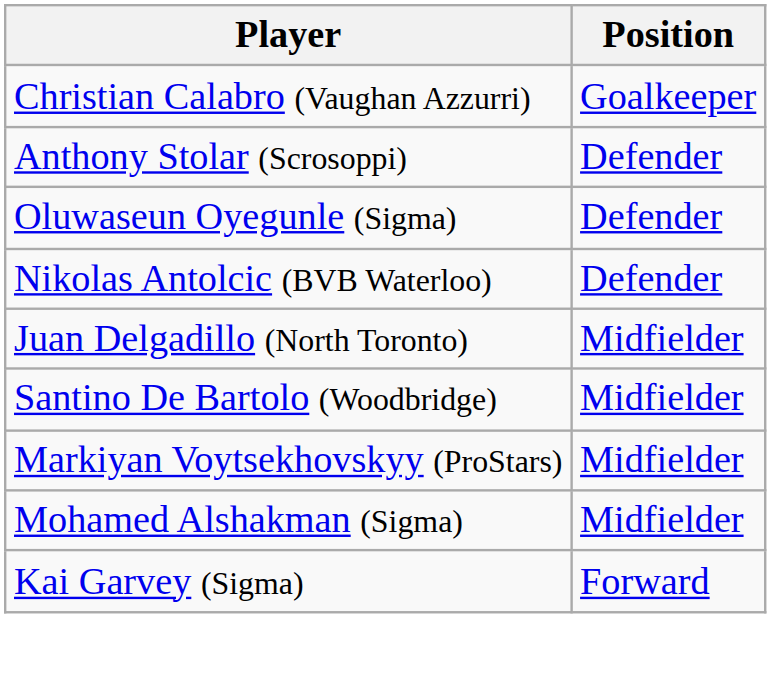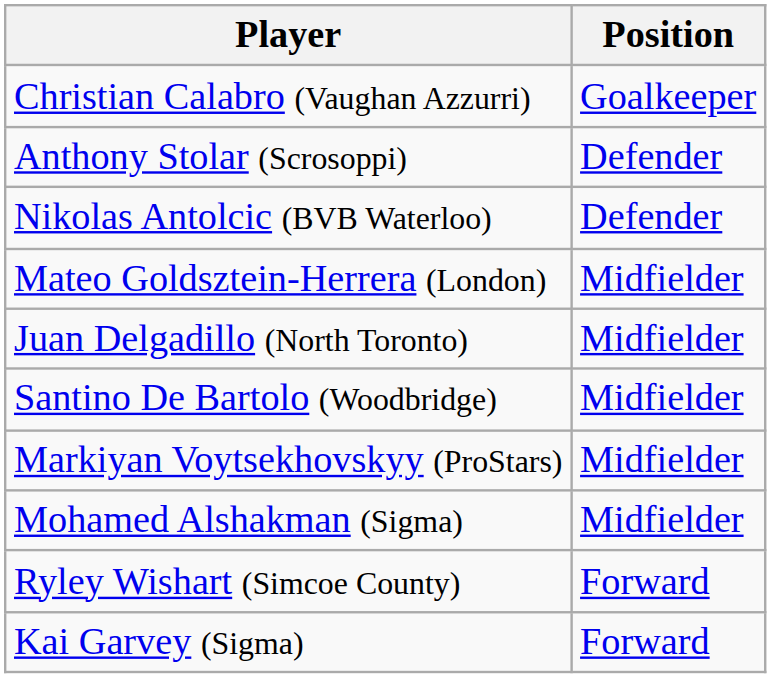 <table class="wikitable">
 <tr>
 <th>Player</th>
 <th>Position</th>
 </tr>
 <tr>
 <td><a href='#'>Christian Calabro</a> <small>(Vaughan Azzurri)</small></td>
 <td><a href='#'>Goalkeeper</a></td>
 </tr>
 <tr>
 <td><a href='#'>Anthony Stolar</a> <small>(Scrosoppi)</small></td>
 <td><a href='#'>Defender</a></td>
 </tr>
 <tr>
-<td><a href='#'>Oluwaseun Oyegunle</a> <small>(Sigma)</small></td>
+<td><a href='#'>Nikolas Antolcic</a> <small>(BVB Waterloo)</small></td>
 <td><a href='#'>Defender</a></td>
 </tr>
 <tr>
-<td><a href='#'>Nikolas Antolcic</a> <small>(BVB Waterloo)</small></td>
-<td><a href='#'>Defender</a></td>
+<td><a href='#'>Mateo Goldsztein-Herrera</a> <small>(London)</small></td>
+<td><a href='#'>Midfielder</a></td>
 </tr>
 <tr>
 <td><a href='#'>Juan Delgadillo</a> <small>(North Toronto)</small></td>
 <td><a href='#'>Midfielder</a></td>
 </tr>
 <tr>
 <td><a href='#'>Santino De Bartolo</a> <small>(Woodbridge)</small></td>
 <td><a href='#'>Midfielder</a></td>
 </tr>
 <tr>
 <td><a href='#'>Markiyan Voytsekhovskyy</a> <small>(ProStars)</small></td>
 <td><a href='#'>Midfielder</a></td>
 </tr>
 <tr>
 <td><a href='#'>Mohamed Alshakman</a> <small>(Sigma)</small></td>
 <td><a href='#'>Midfielder</a></td>
 </tr>
 <tr>
+<td><a href='#'>Ryley Wishart</a> <small>(Simcoe County)</small></td>
+<td><a href='#'>Forward</a></td>
+</tr>
+<tr>
 <td><a href='#'>Kai Garvey</a> <small>(Sigma)</small></td>
 <td><a href='#'>Forward</a></td>
 </tr>
 </table>
